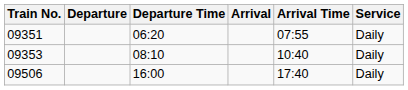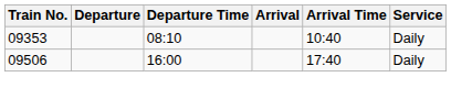 <table class="wikitable">
 <tr>
 <th>Train No.</th>
 <th>Departure</th>
 <th>Departure Time</th>
 <th>Arrival</th>
 <th>Arrival Time</th>
 <th>Service</th>
-</tr>
-<tr>
-<td>09351</td>
-<td></td>
-<td>06:20</td>
-<td></td>
-<td>07:55</td>
-<td>Daily</td>
 </tr>
 <tr>
 <td>09353</td>
 <td></td>
 <td>08:10</td>
 <td></td>
 <td>10:40</td>
 <td>Daily</td>
 </tr>
 <tr>
 <td>09506</td>
 <td></td>
 <td>16:00</td>
 <td></td>
 <td>17:40</td>
 <td>Daily</td>
 </tr>
 </table>
